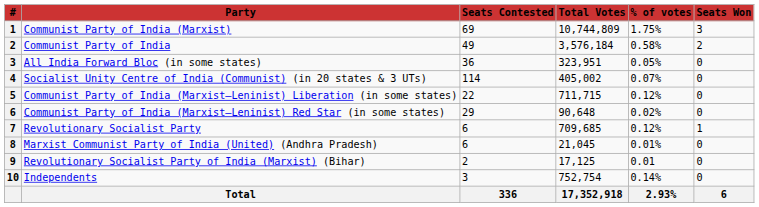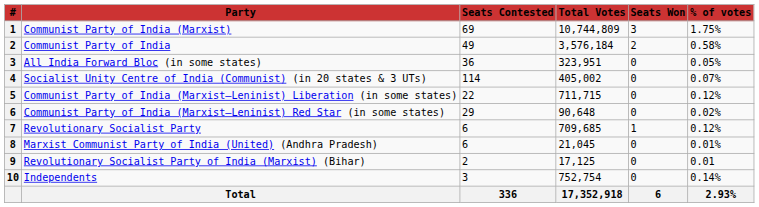 <table class="wikitable sortable">
 <tr>
 <th style="background-color:#CC3333">#</th>
 <th style="background-color:#CC3333">Party</th>
 <th style="background-color:#CC3333">Seats Contested</th>
 <th style="background-color:#CC3333">Total Votes</th>
+<th style="background-color:#CC3333">Seats Won</th>
 <th style="background-color:#CC3333">% of votes</th>
-<th style="background-color:#CC3333">Seats Won</th>
 </tr>
 <tr>
 <th>1</th>
 <td><a href='#'>Communist Party of India (Marxist)</a></td>
 <td>69</td>
 <td>10,744,809</td>
+<td>3</td>
 <td>1.75%</td>
-<td>3</td>
 </tr>
 <tr>
 <th>2</th>
 <td><a href='#'>Communist Party of India</a></td>
 <td>49</td>
 <td>3,576,184</td>
+<td>2</td>
 <td>0.58%</td>
-<td>2</td>
 </tr>
 <tr>
 <th>3</th>
 <td><a href='#'>All India Forward Bloc</a> (in some states)</td>
 <td>36</td>
 <td>323,951</td>
+<td>0</td>
 <td>0.05%</td>
-<td>0</td>
 </tr>
 <tr>
 <th>4</th>
 <td><a href='#'>Socialist Unity Centre of India (Communist)</a> (in 20 states & 3 UTs)</td>
 <td>114</td>
 <td>405,002</td>
+<td>0</td>
 <td>0.07%</td>
-<td>0</td>
 </tr>
 <tr>
 <th>5</th>
 <td><a href='#'>Communist Party of India (Marxist–Leninist) Liberation</a> (in some states)</td>
 <td>22</td>
 <td>711,715</td>
+<td>0</td>
 <td>0.12%</td>
-<td>0</td>
 </tr>
 <tr>
 <th>6</th>
 <td><a href='#'>Communist Party of India (Marxist–Leninist) Red Star</a> (in some states)</td>
 <td>29</td>
 <td>90,648</td>
+<td>0</td>
 <td>0.02%</td>
-<td>0</td>
 </tr>
 <tr>
 <th>7</th>
 <td><a href='#'>Revolutionary Socialist Party</a></td>
 <td>6</td>
 <td>709,685</td>
+<td>1</td>
 <td>0.12%</td>
-<td>1</td>
 </tr>
 <tr>
 <th>8</th>
 <td><a href='#'>Marxist Communist Party of India (United)</a> (Andhra Pradesh)</td>
 <td>6</td>
 <td>21,045</td>
+<td>0</td>
 <td>0.01%</td>
-<td>0</td>
 </tr>
 <tr>
 <th>9</th>
 <td><a href='#'>Revolutionary Socialist Party of India (Marxist)</a> (Bihar)</td>
 <td>2</td>
 <td>17,125</td>
+<td>0</td>
 <td>0.01</td>
-<td>0</td>
 </tr>
 <tr>
 <th>10</th>
 <td><a href='#'>Independents</a></td>
 <td>3</td>
 <td>752,754</td>
+<td>0</td>
 <td>0.14%</td>
-<td>0</td>
 </tr>
 <tr>
 <th></th>
 <th>Total</th>
 <th>336</th>
 <th>17,352,918</th>
+<th>6</th>
 <th>2.93%</th>
-<th>6</th>
 </tr>
 </table>
